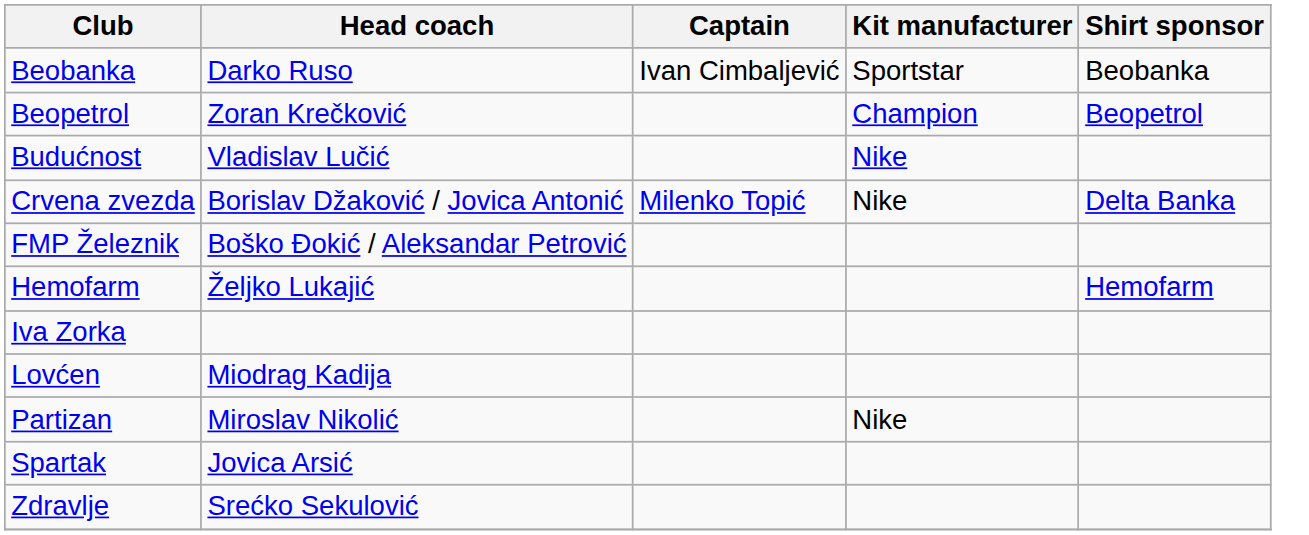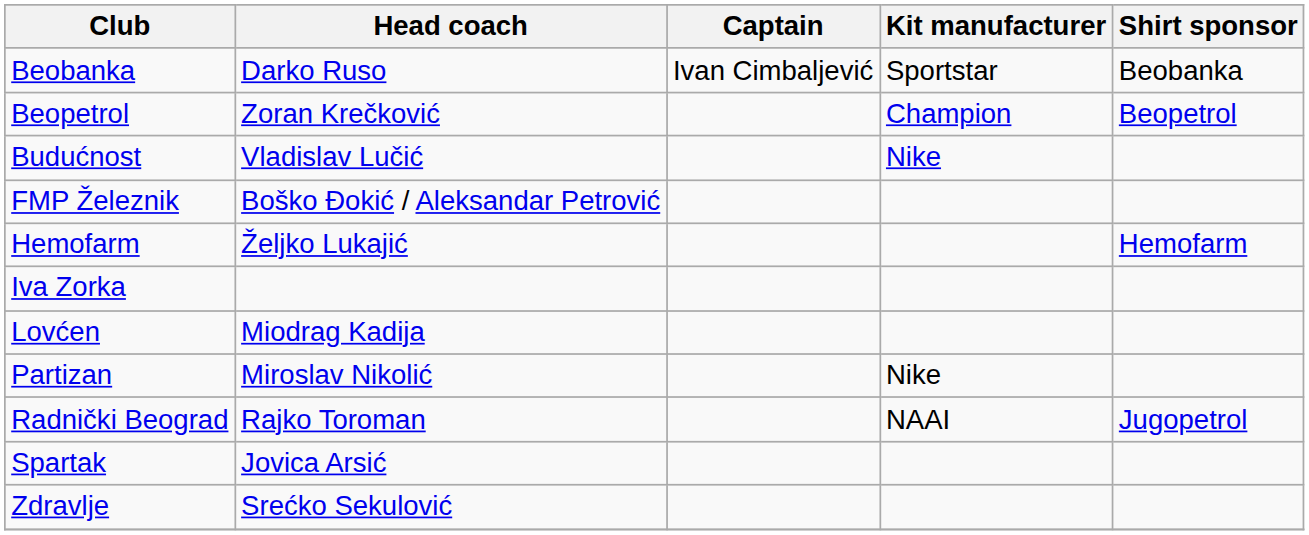 <table class="wikitable">
 <tr>
 <th>Club</th>
 <th>Head coach</th>
 <th>Captain</th>
 <th>Kit manufacturer</th>
 <th>Shirt sponsor</th>
 </tr>
 <tr>
 <td><a href='#'>Beobanka</a></td>
 <td><a href='#'>Darko Ruso</a></td>
 <td>Ivan Cimbaljević</td>
 <td>Sportstar</td>
 <td>Beobanka</td>
 </tr>
 <tr>
 <td><a href='#'>Beopetrol</a></td>
 <td><a href='#'>Zoran Krečković</a></td>
 <td></td>
 <td><a href='#'>Champion</a></td>
 <td><a href='#'>Beopetrol</a></td>
 </tr>
 <tr>
 <td><a href='#'>Budućnost</a></td>
 <td><a href='#'>Vladislav Lučić</a></td>
 <td></td>
 <td><a href='#'>Nike</a></td>
 <td></td>
-</tr>
-<tr>
-<td><a href='#'>Crvena zvezda</a></td>
-<td><a href='#'>Borislav Džaković</a> / <a href='#'>Jovica Antonić</a></td>
-<td><a href='#'>Milenko Topić</a></td>
-<td>Nike</td>
-<td><a href='#'>Delta Banka</a></td>
 </tr>
 <tr>
 <td><a href='#'>FMP Železnik</a></td>
 <td><a href='#'>Boško Đokić</a> / <a href='#'>Aleksandar Petrović</a></td>
 <td></td>
 <td></td>
 <td></td>
 </tr>
 <tr>
 <td><a href='#'>Hemofarm</a></td>
 <td><a href='#'>Željko Lukajić</a></td>
 <td></td>
 <td></td>
 <td><a href='#'>Hemofarm</a></td>
 </tr>
 <tr>
 <td><a href='#'>Iva Zorka</a></td>
 <td></td>
 <td></td>
 <td></td>
 <td></td>
 </tr>
 <tr>
 <td><a href='#'>Lovćen</a></td>
 <td><a href='#'>Miodrag Kadija</a></td>
 <td></td>
 <td></td>
 <td></td>
 </tr>
 <tr>
 <td><a href='#'>Partizan</a></td>
 <td><a href='#'>Miroslav Nikolić</a></td>
 <td></td>
 <td>Nike</td>
 <td></td>
 </tr>
 <tr>
+<td><a href='#'>Radnički Beograd</a></td>
+<td><a href='#'>Rajko Toroman</a></td>
+<td></td>
+<td>NAAI</td>
+<td><a href='#'>Jugopetrol</a></td>
+</tr>
+<tr>
 <td><a href='#'>Spartak</a></td>
 <td><a href='#'>Jovica Arsić</a></td>
 <td></td>
 <td></td>
 <td></td>
 </tr>
 <tr>
 <td><a href='#'>Zdravlje</a></td>
 <td><a href='#'>Srećko Sekulović</a></td>
 <td></td>
 <td></td>
 <td></td>
 </tr>
 <tr>
 </tr>
 </table>
